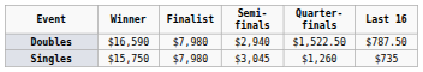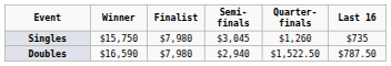 <table class="wikitable" style="font-size:90%; text-align:center">
 <tr>
 <td width="104px"><strong>Event</strong></td>
 <td width="68px"><strong>Winner</strong></td>
 <td width="68px"><strong>Finalist</strong></td>
 <td width="68px"><strong>Semi-finals</strong></td>
 <td width="80px"><strong>Quarter-finals</strong></td>
 <td width="68px"><strong>Last 16</strong></td>
 </tr>
 <tr>
+<td bgcolor="#dfe2e9"><strong>Singles</strong></td>
+<td>$15,750</td>
+<td>$7,980</td>
+<td>$3,045</td>
+<td>$1,260</td>
+<td>$735</td>
+</tr>
+<tr>
 <td bgcolor="#dfe2e9"><strong>Doubles</strong></td>
 <td>$16,590</td>
 <td>$7,980</td>
 <td>$2,940</td>
 <td>$1,522.50</td>
 <td>$787.50</td>
 </tr>
-<tr>
-<td bgcolor="#dfe2e9"><strong>Singles</strong></td>
-<td>$15,750</td>
-<td>$7,980</td>
-<td>$3,045</td>
-<td>$1,260</td>
-<td>$735</td>
-</tr>
 </table>
